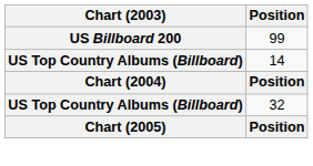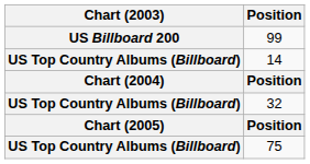 <table class="wikitable plainrowheaders" style="text-align:center">
 <tr>
 <th scope="col">Chart (2003)</th>
 <th scope="col">Position</th>
 </tr>
 <tr>
 <th scope="row">US <em>Billboard</em> 200</th>
 <td>99</td>
 </tr>
 <tr>
 <th scope="row">US Top Country Albums (<em>Billboard</em>)</th>
 <td>14</td>
 </tr>
 <tr>
 <th scope="col">Chart (2004)</th>
 <th scope="col">Position</th>
 </tr>
 <tr>
 <th scope="row">US Top Country Albums (<em>Billboard</em>)</th>
 <td>32</td>
 </tr>
 <tr>
 <th scope="col">Chart (2005)</th>
 <th scope="col">Position</th>
 </tr>
+<tr>
+<th scope="row">US Top Country Albums (<em>Billboard</em>)</th>
+<td>75</td>
+</tr>
 </table>
